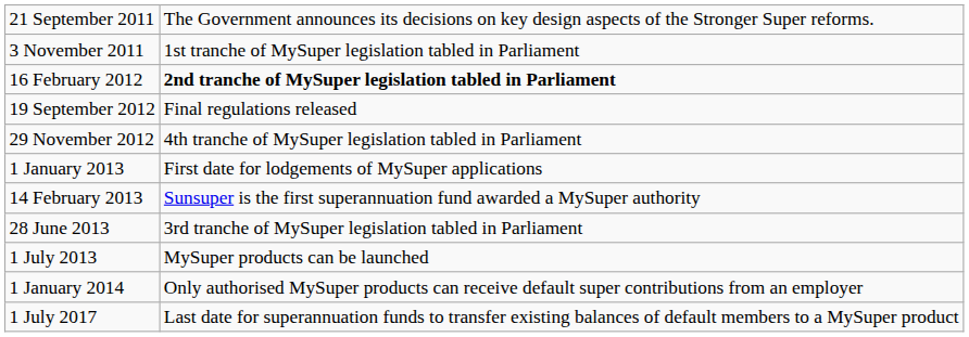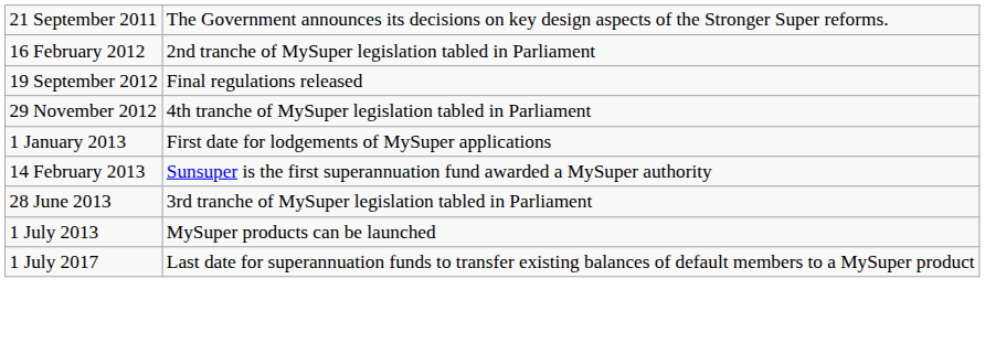 <table class="wikitable">
 <tr>
 <td>21 September 2011</td>
 <td>The Government announces its decisions on key design aspects of the Stronger Super reforms.</td>
 </tr>
 <tr>
-<td>3 November 2011</td>
-<td>1st tranche of MySuper legislation tabled in Parliament</td>
-</tr>
-<tr>
 <td>16 February 2012</td>
-<td><strong>2nd tranche of MySuper legislation tabled in Parliament</strong></td>
+<td>2nd tranche of MySuper legislation tabled in Parliament</td>
 </tr>
 <tr>
 <td>19 September 2012</td>
 <td>Final regulations released</td>
 </tr>
 <tr>
 <td>29 November 2012</td>
 <td>4th tranche of MySuper legislation tabled in Parliament</td>
 </tr>
 <tr>
 <td>1 January 2013</td>
 <td>First date for lodgements of MySuper applications</td>
 </tr>
 <tr>
 <td>14 February 2013</td>
 <td><a href='#'>Sunsuper</a> is the first superannuation fund awarded a MySuper authority</td>
 </tr>
 <tr>
 <td>28 June 2013</td>
 <td>3rd tranche of MySuper legislation tabled in Parliament</td>
 </tr>
 <tr>
 <td>1 July 2013</td>
 <td>MySuper products can be launched</td>
 </tr>
 <tr>
-<td>1 January 2014</td>
-<td>Only authorised MySuper products can receive default super contributions from an employer</td>
-</tr>
-<tr>
 <td>1 July 2017</td>
 <td>Last date for superannuation funds to transfer existing balances of default members to a MySuper product</td>
 </tr>
 </table>
